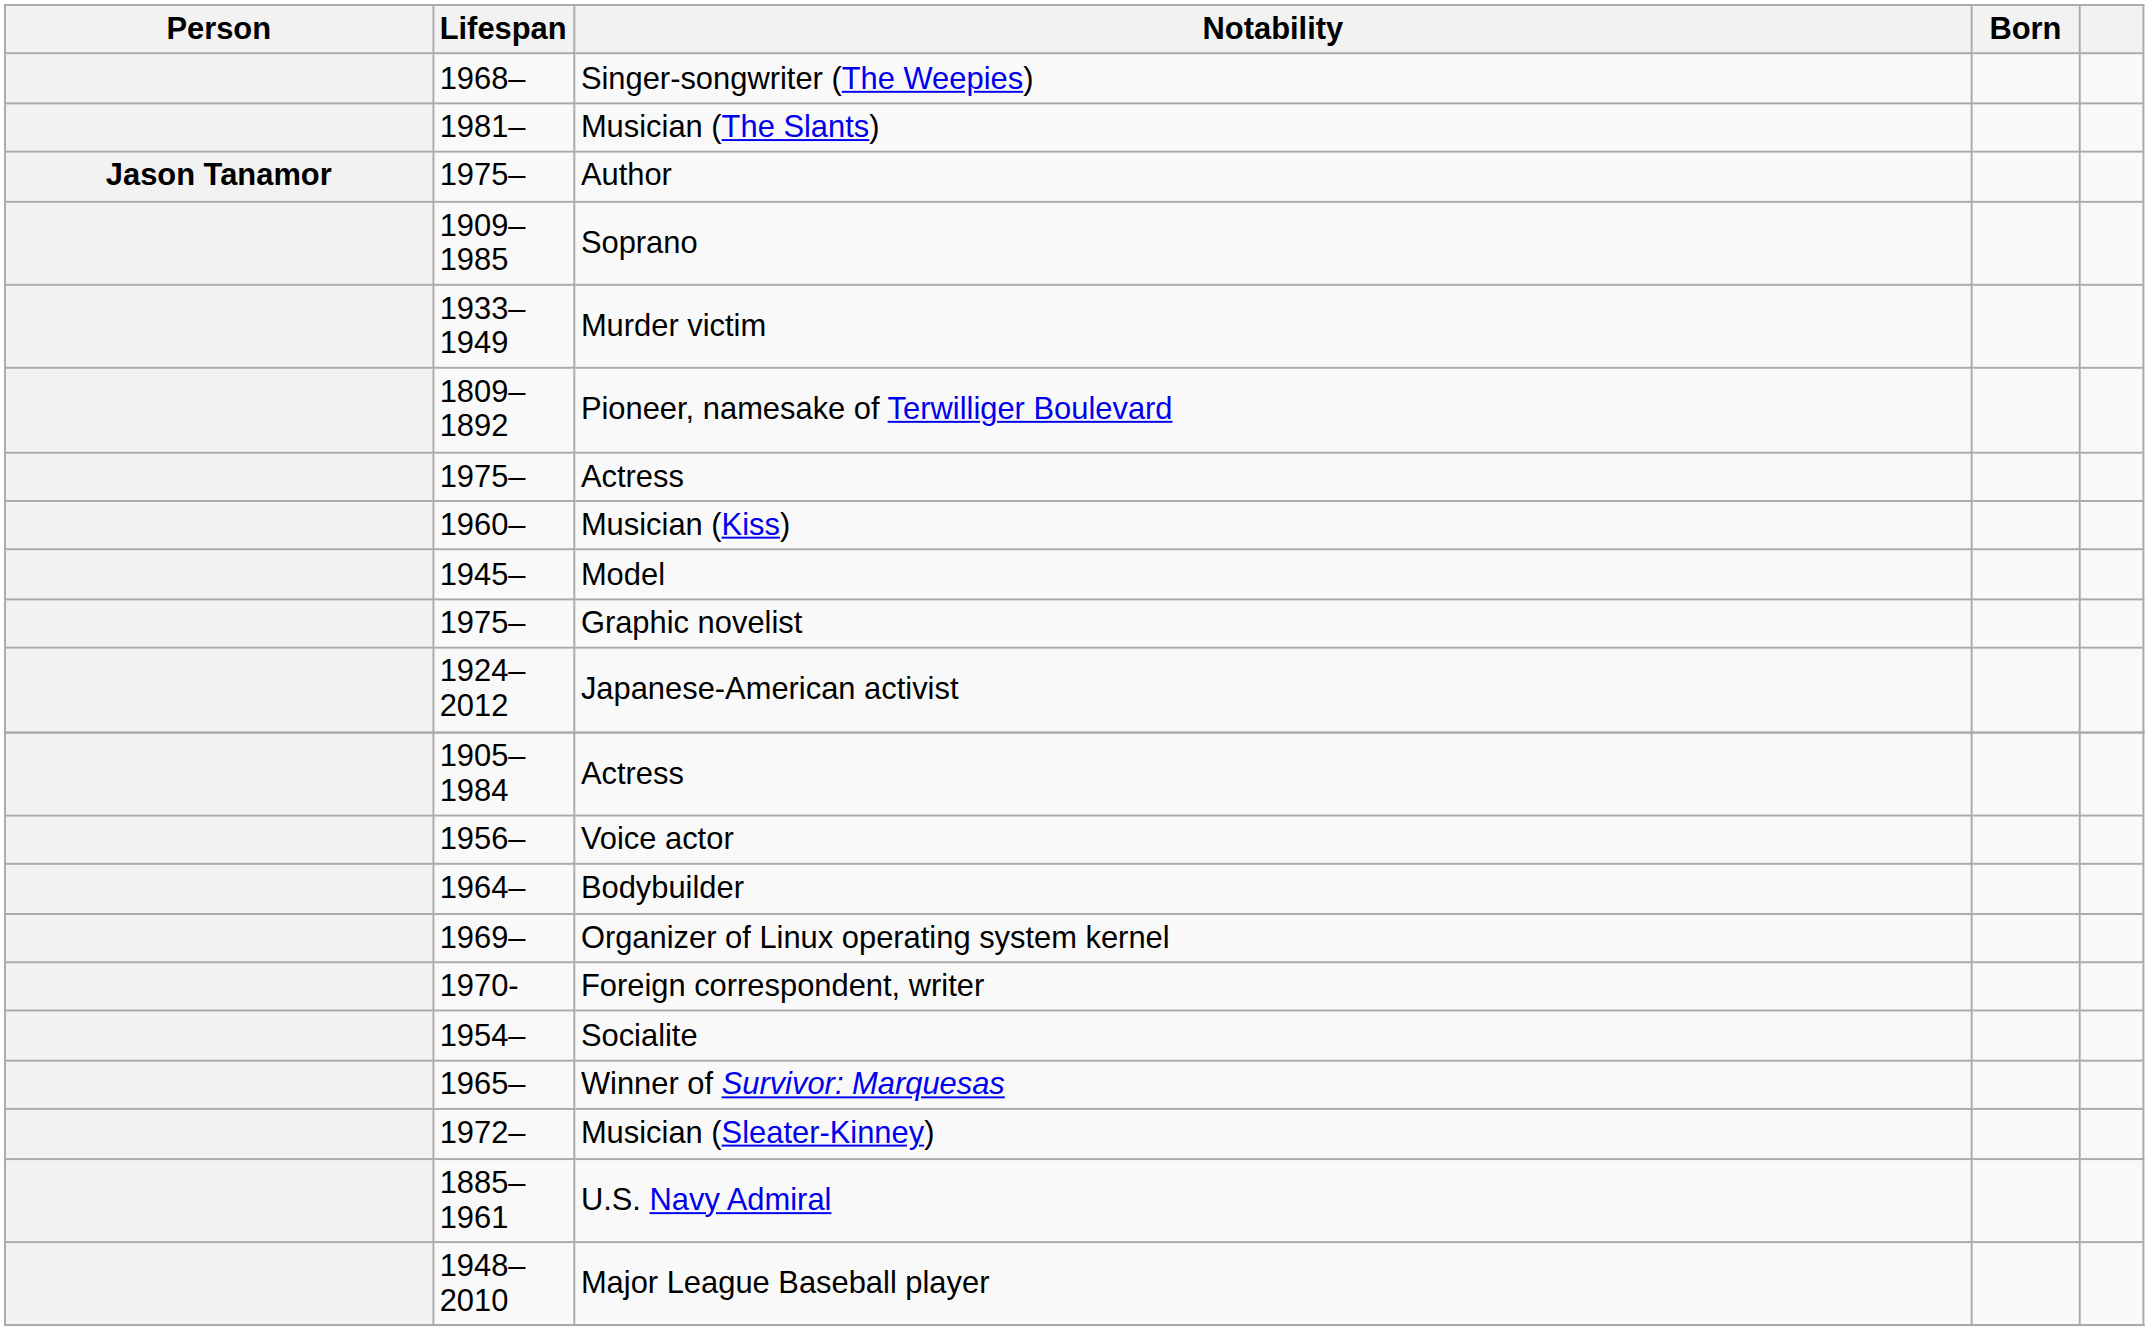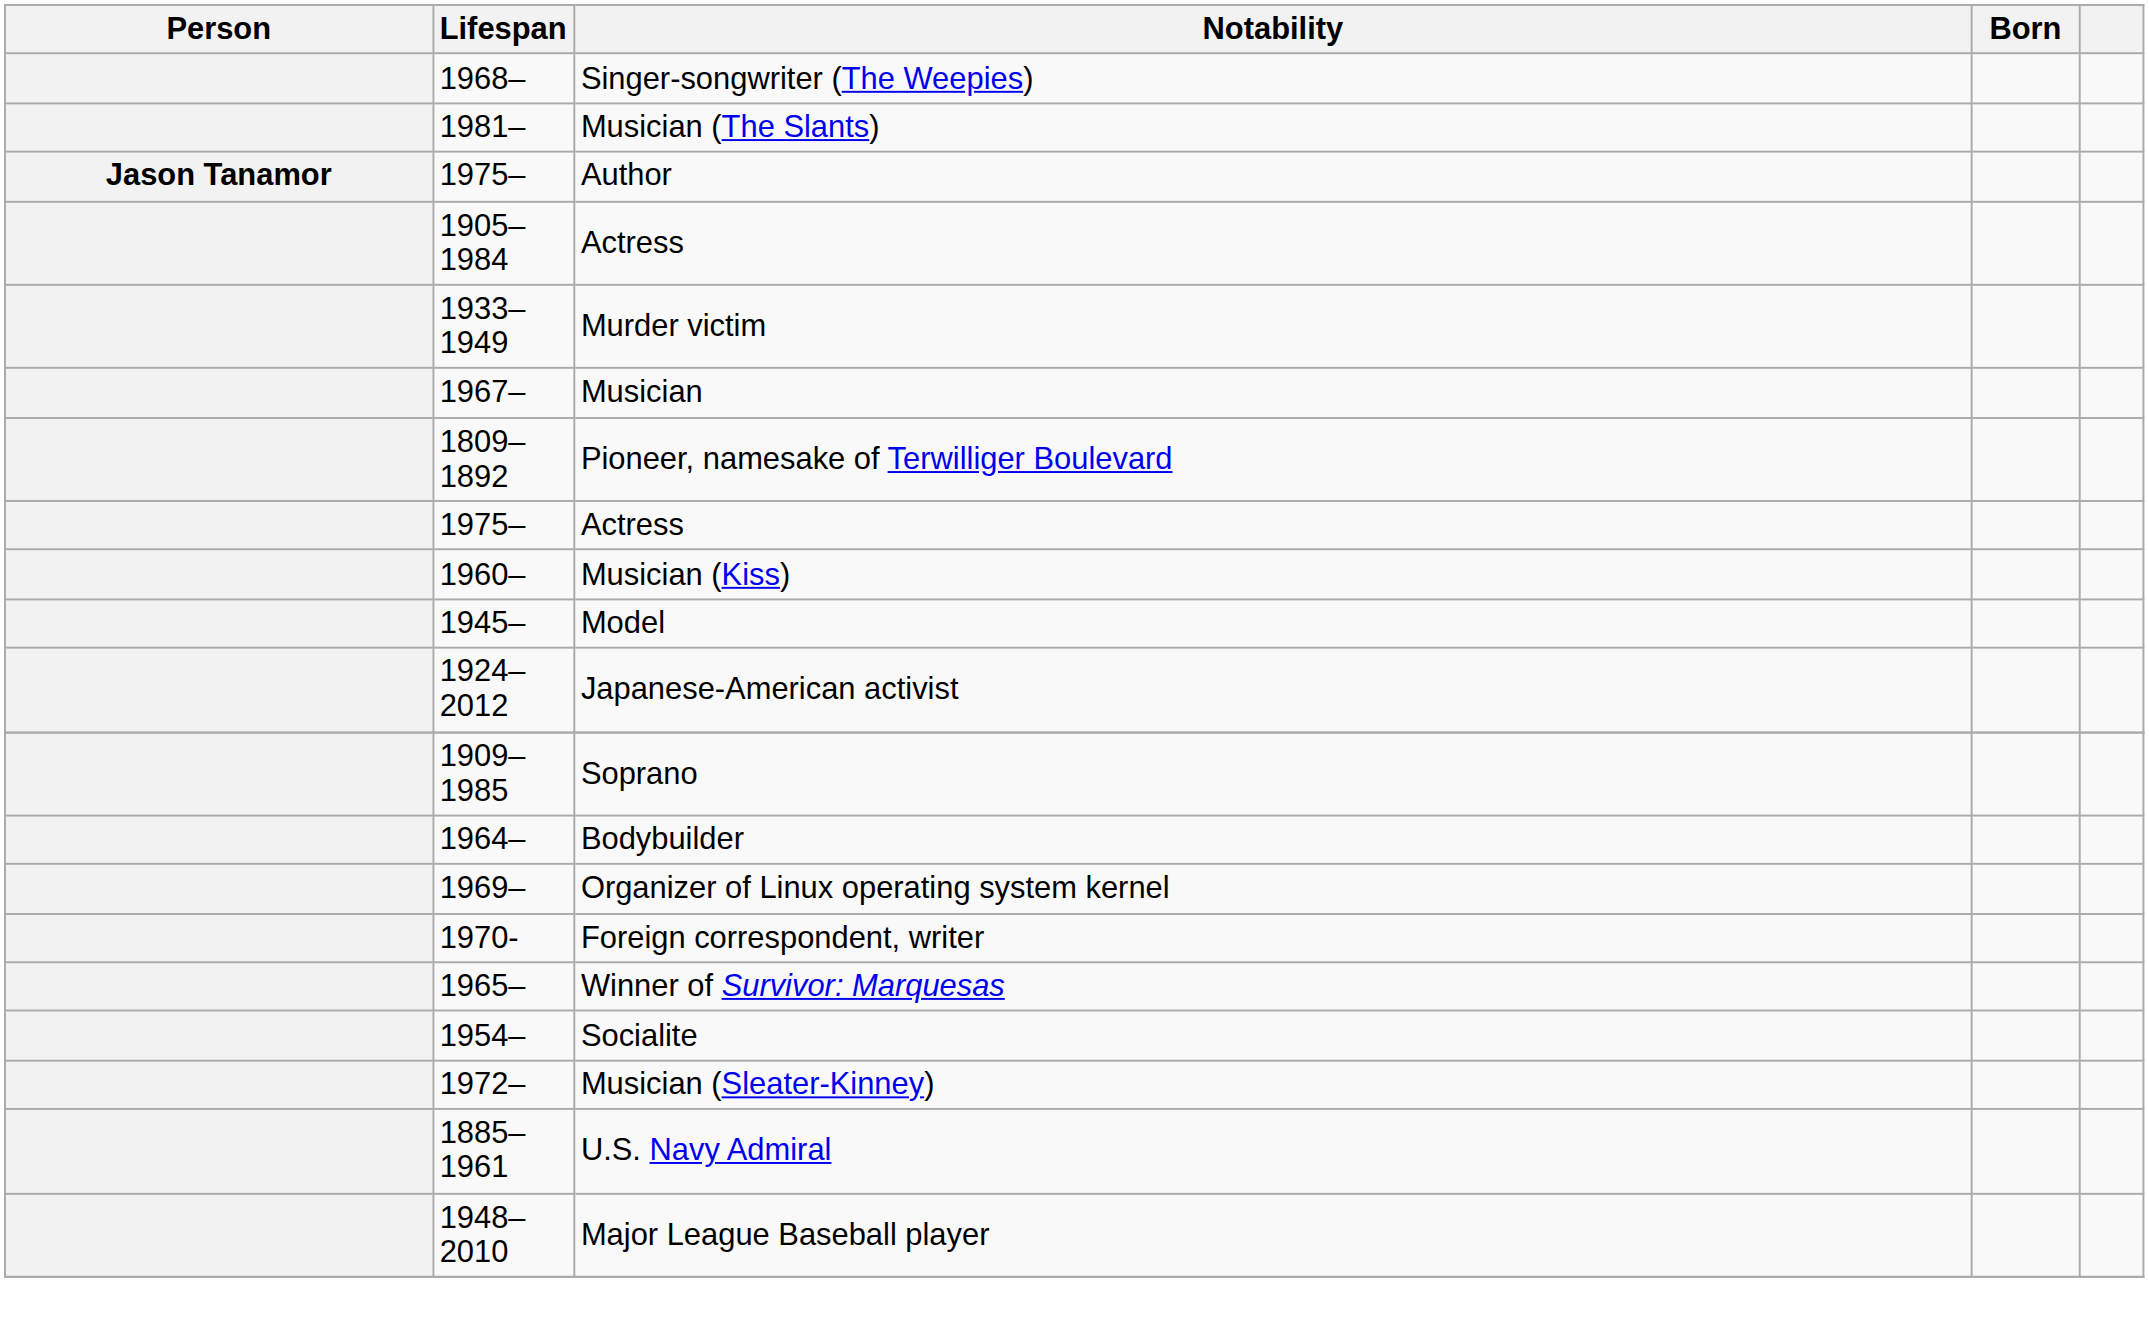 <table class="wikitable plainrowheaders sortable" style="margin-right: 0; width:70%;">
 <tr>
 <th scope="col" width="20%">Person</th>
 <th scope="col" width="6%">Lifespan</th>
 <th scope="col">Notability</th>
 <th scope="col" width="5%">Born</th>
 <th scope="col" class="unsortable" width="3%"></th>
 </tr>
 <tr>
 <th scope="row"></th>
 <td>1968–</td>
 <td>Singer-songwriter (<a href='#'>The Weepies</a>)</td>
 <td></td>
 <td style="text-align:center;"></td>
 </tr>
 <tr>
 <th scope="row"></th>
 <td>1981–</td>
 <td>Musician (<a href='#'>The Slants</a>)</td>
 <td></td>
 <td style="text-align:center;"></td>
 </tr>
 <tr>
 <th scope="row">Jason Tanamor</th>
 <td>1975–</td>
 <td>Author</td>
 <td></td>
 <td style="text-align:center;"></td>
 </tr>
 <tr>
 <th scope="row"></th>
-<td>1909–1985</td>
-<td>Soprano</td>
+<td>1905–1984</td>
+<td>Actress</td>
 <td></td>
 <td style="text-align:center;"></td>
 </tr>
 <tr>
 <th scope="row"></th>
 <td>1933–1949</td>
 <td>Murder victim</td>
+<td></td>
+<td style="text-align:center;"></td>
+</tr>
+<tr>
+<th scope="row"></th>
+<td>1967–</td>
+<td>Musician</td>
 <td></td>
 <td style="text-align:center;"></td>
 </tr>
 <tr>
 <th scope="row"></th>
 <td>1809–1892</td>
 <td>Pioneer, namesake of <a href='#'>Terwilliger Boulevard</a></td>
 <td></td>
 <td style="text-align:center;"></td>
 </tr>
 <tr>
 <th scope="row"></th>
 <td>1975–</td>
 <td>Actress</td>
 <td></td>
 <td style="text-align:center;"></td>
 </tr>
 <tr>
 <th scope="row"></th>
 <td>1960–</td>
 <td>Musician (<a href='#'>Kiss</a>)</td>
 <td></td>
 <td style="text-align:center;"></td>
 </tr>
 <tr>
 <th scope="row"></th>
 <td>1945–</td>
 <td>Model</td>
 <td></td>
 <td style="text-align:center;"></td>
 </tr>
 <tr>
 <th scope="row"></th>
-<td>1975–</td>
-<td>Graphic novelist</td>
-<td></td>
-<td style="text-align:center;"></td>
-</tr>
-<tr>
-<th scope="row"></th>
 <td>1924–2012</td>
 <td>Japanese-American activist</td>
 <td></td>
 <td style="text-align:center;"></td>
 </tr>
 <tr>
 </tr>
 <tr>
 <th scope="row"></th>
-<td>1905–1984</td>
-<td>Actress</td>
-<td></td>
-<td style="text-align:center;"></td>
-</tr>
-<tr>
-<th scope="row"></th>
-<td>1956–</td>
-<td>Voice actor</td>
+<td>1909–1985</td>
+<td>Soprano</td>
 <td></td>
 <td style="text-align:center;"></td>
 </tr>
 <tr>
 <th scope="row"></th>
 <td>1964–</td>
 <td>Bodybuilder</td>
 <td></td>
 <td style="text-align:center;"></td>
 </tr>
 <tr>
 <th scope="row"></th>
 <td>1969–</td>
 <td>Organizer of Linux operating system kernel</td>
 <td></td>
 <td style="text-align:center;"></td>
 </tr>
 <tr>
 <th scope="row"></th>
 <td>1970-</td>
 <td>Foreign correspondent, writer</td>
 <td></td>
 <td style="text-align:center;"></td>
 </tr>
 <tr>
 <th scope="row"></th>
-<td>1954–</td>
-<td>Socialite</td>
+<td>1965–</td>
+<td>Winner of <em><a href='#'>Survivor: Marquesas</a></em></td>
 <td></td>
 <td style="text-align:center;"></td>
 </tr>
 <tr>
 <th scope="row"></th>
-<td>1965–</td>
-<td>Winner of <em><a href='#'>Survivor: Marquesas</a></em></td>
+<td>1954–</td>
+<td>Socialite</td>
 <td></td>
 <td style="text-align:center;"></td>
 </tr>
 <tr>
 <th scope="row"></th>
 <td>1972–</td>
 <td>Musician (<a href='#'>Sleater-Kinney</a>)</td>
 <td></td>
 <td style="text-align:center;"></td>
 </tr>
 <tr>
 <th scope="row"></th>
 <td>1885–1961</td>
 <td>U.S. <a href='#'>Navy Admiral</a></td>
 <td></td>
 <td style="text-align:center;"></td>
 </tr>
 <tr>
 <th scope="row"></th>
 <td>1948–2010</td>
 <td>Major League Baseball player</td>
 <td></td>
 <td style="text-align:center;"></td>
 </tr>
 <tr>
 </tr>
 </table>
